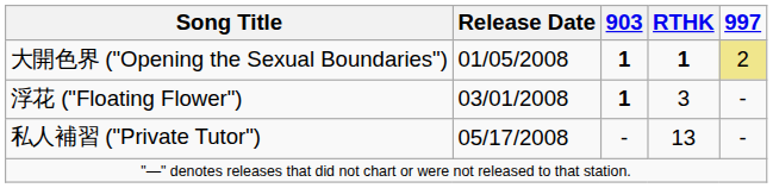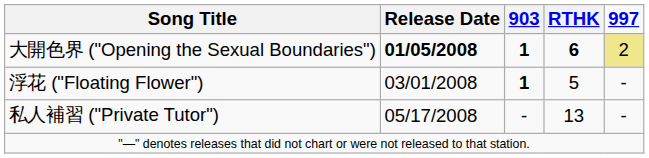 <table class="wikitable">
 <tr>
 <th>Song Title</th>
 <th>Release Date</th>
 <th><a href='#'>903</a></th>
 <th><a href='#'>RTHK</a></th>
 <td><strong><a href='#'>997</a></strong></td>
 </tr>
 <tr>
 <td>大開色界 ("Opening the Sexual Boundaries")</td>
-<td>01/05/2008</td>
+<td><strong>01/05/2008</strong></td>
 <td style="text-align:center;"><strong>1</strong></td>
-<td style="text-align:center;"><strong>1</strong></td>
+<td style="text-align:center;"><strong>6</strong></td>
 <td style="background: khaki; text-align:center;">2</td>
 </tr>
 <tr>
 <td>浮花 ("Floating Flower")</td>
 <td>03/01/2008</td>
 <td style="text-align:center;"><strong>1</strong></td>
-<td style="text-align:center;">3</td>
+<td style="text-align:center;">5</td>
 <td style="text-align:center;">-</td>
 </tr>
 <tr>
 <td>私人補習 ("Private Tutor")</td>
 <td>05/17/2008</td>
 <td style="text-align:center;">-</td>
 <td style="text-align:center;">13</td>
 <td style="text-align:center;">-</td>
 </tr>
 <tr>
 <td colspan="25" style="text-align:center; font-size:8pt;">"—" denotes releases that did not chart or were not released to that station.</td>
 </tr>
 </table>
